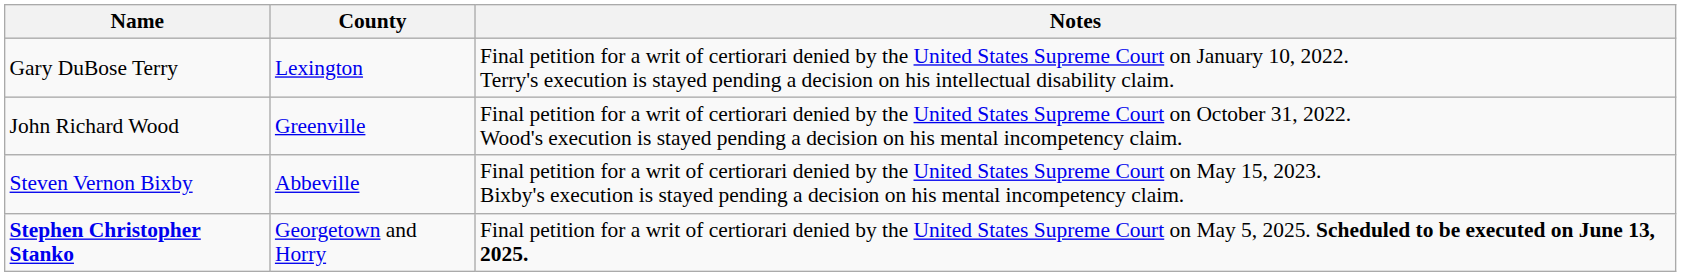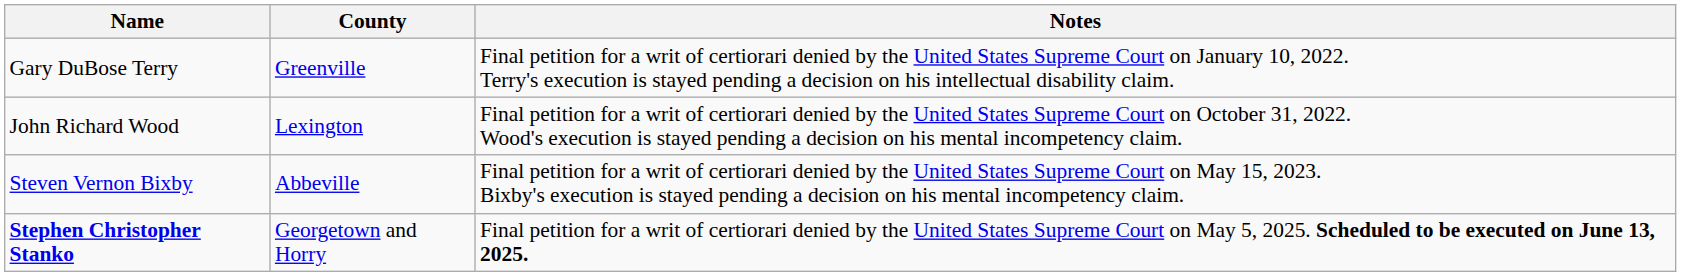 <table class="wikitable sortable">
 <tr>
 <th>Name</th>
 <th>County</th>
 <th>Notes</th>
 </tr>
 <tr>
 <td>Gary DuBose Terry</td>
-<td><a href='#'>Lexington</a></td>
+<td><a href='#'>Greenville</a></td>
 <td>Final petition for a writ of certiorari denied by the <a href='#'>United States Supreme Court</a> on January 10, 2022.<br> Terry's execution is stayed pending a decision on his intellectual disability claim.</td>
 </tr>
 <tr>
 <td>John Richard Wood</td>
-<td><a href='#'>Greenville</a></td>
+<td><a href='#'>Lexington</a></td>
 <td>Final petition for a writ of certiorari denied by the <a href='#'>United States Supreme Court</a> on October 31, 2022.<br> Wood's execution is stayed pending a decision on his mental incompetency claim.</td>
 </tr>
 <tr>
 <td><a href='#'>Steven Vernon Bixby</a></td>
 <td><a href='#'>Abbeville</a></td>
 <td>Final petition for a writ of certiorari denied by the <a href='#'>United States Supreme Court</a> on May 15, 2023.<br> Bixby's execution is stayed pending a decision on his mental incompetency claim.</td>
 </tr>
 <tr>
 <td><strong><a href='#'>Stephen Christopher Stanko</a></strong></td>
 <td><a href='#'>Georgetown</a> and <a href='#'>Horry</a></td>
 <td>Final petition for a writ of certiorari denied by the <a href='#'>United States Supreme Court</a> on May 5, 2025. <strong>Scheduled to be executed on June 13, 2025.</strong></td>
 </tr>
 </table>
